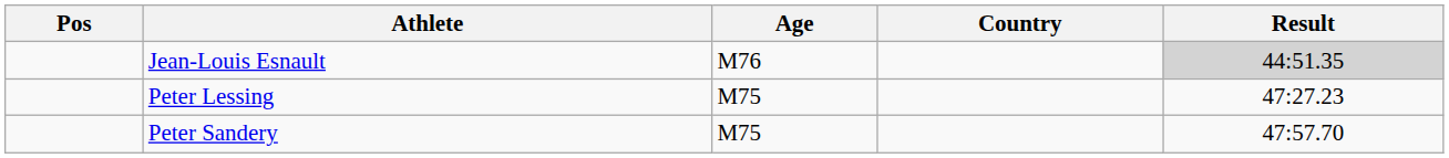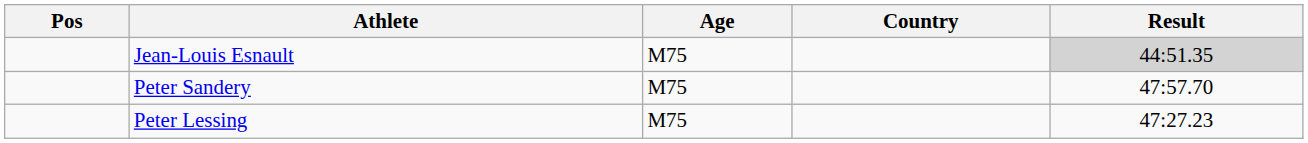 <table class="wikitable"  style="text-align:center; width:50%;">
 <tr>
 <th>Pos</th>
 <th>Athlete</th>
 <th>Age</th>
 <th>Country</th>
 <th>Result</th>
 </tr>
 <tr>
 <td align=center></td>
 <td align=left><a href='#'>Jean-Louis Esnault</a></td>
-<td align=left>M76</td>
+<td align=left>M75</td>
 <td align=left></td>
 <td style="background: lightgrey;">44:51.35</td>
+</tr>
+<tr>
+<td align=center></td>
+<td align=left><a href='#'>Peter Sandery</a></td>
+<td align=left>M75</td>
+<td align=left></td>
+<td>47:57.70</td>
 </tr>
 <tr>
 <td align=center></td>
 <td align=left><a href='#'>Peter Lessing</a></td>
 <td align=left>M75</td>
 <td align=left></td>
 <td>47:27.23</td>
 </tr>
-<tr>
-<td align=center></td>
-<td align=left><a href='#'>Peter Sandery</a></td>
-<td align=left>M75</td>
-<td align=left></td>
-<td>47:57.70</td>
-</tr>
 </table>
